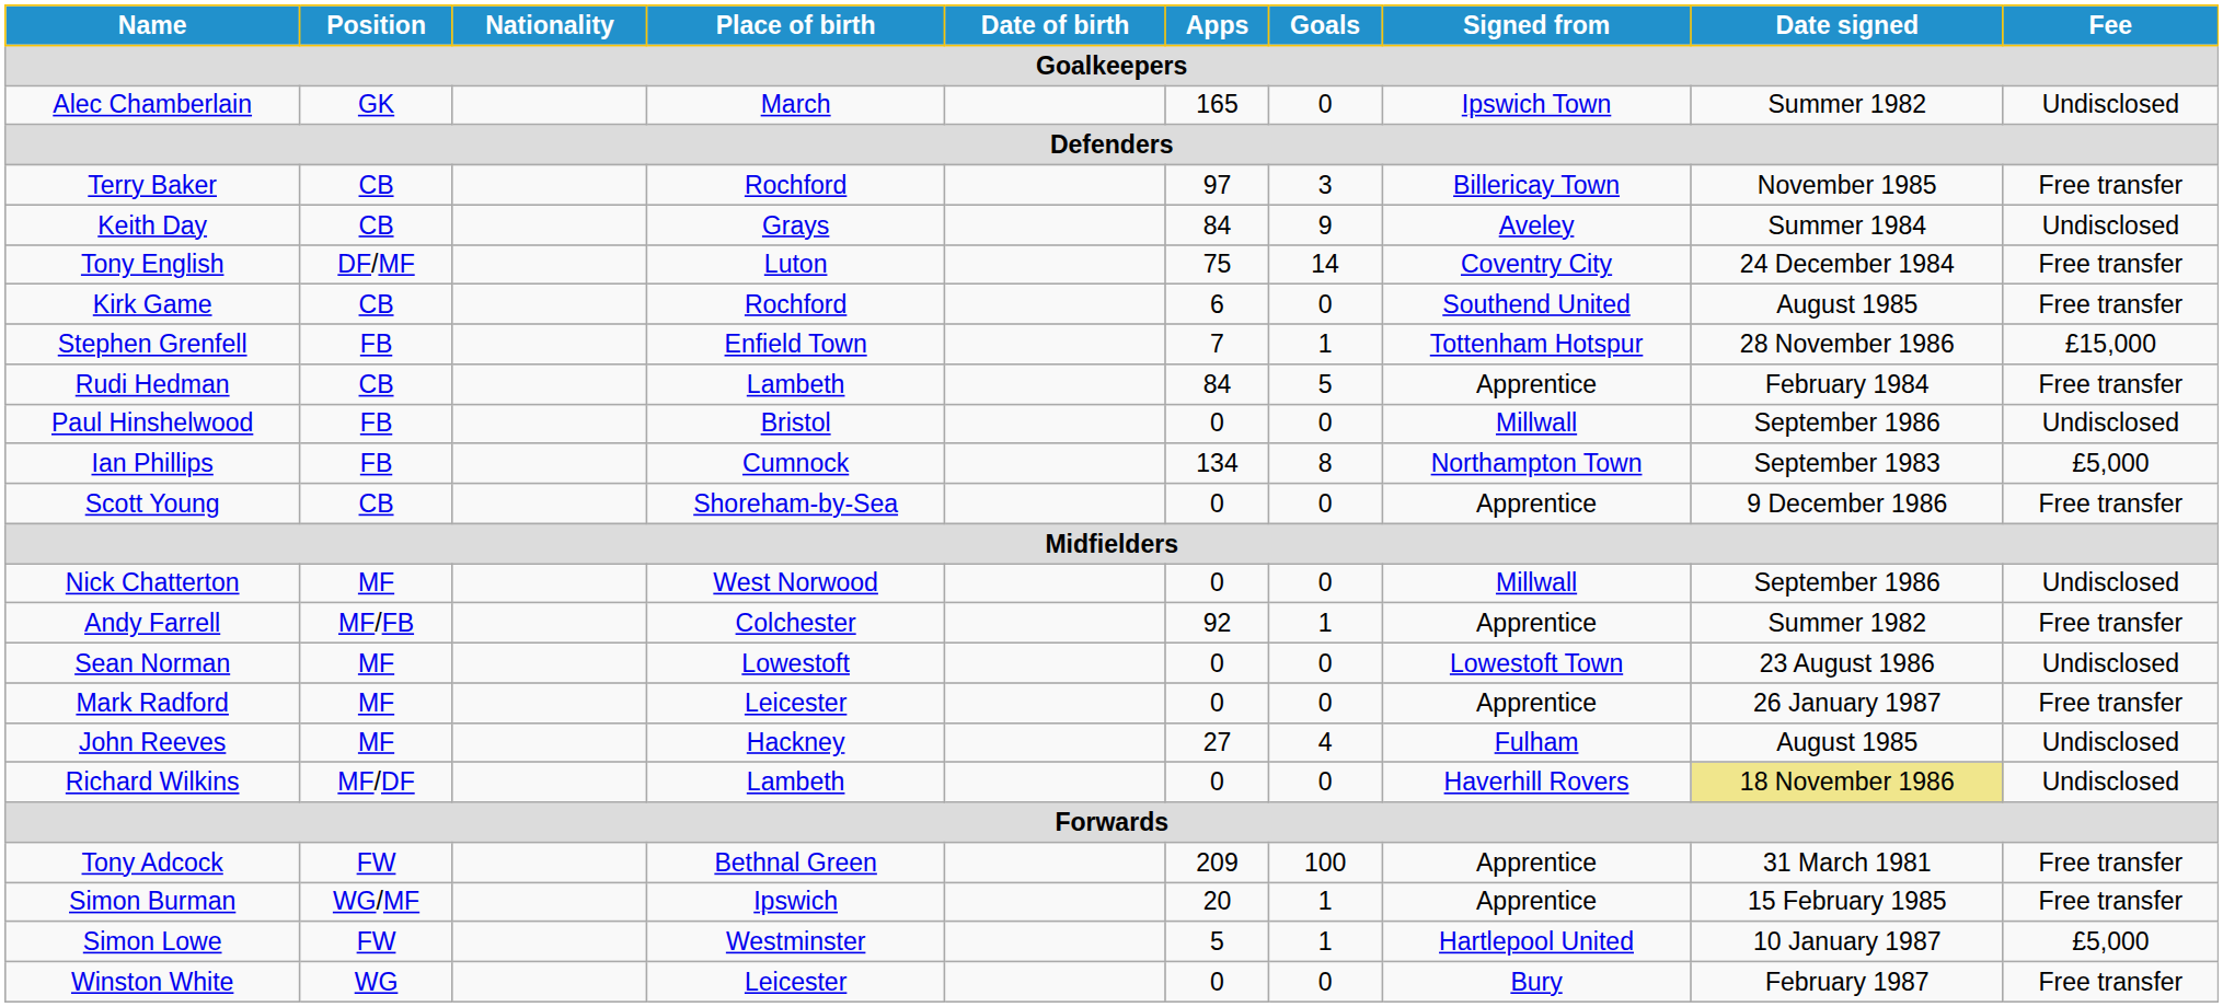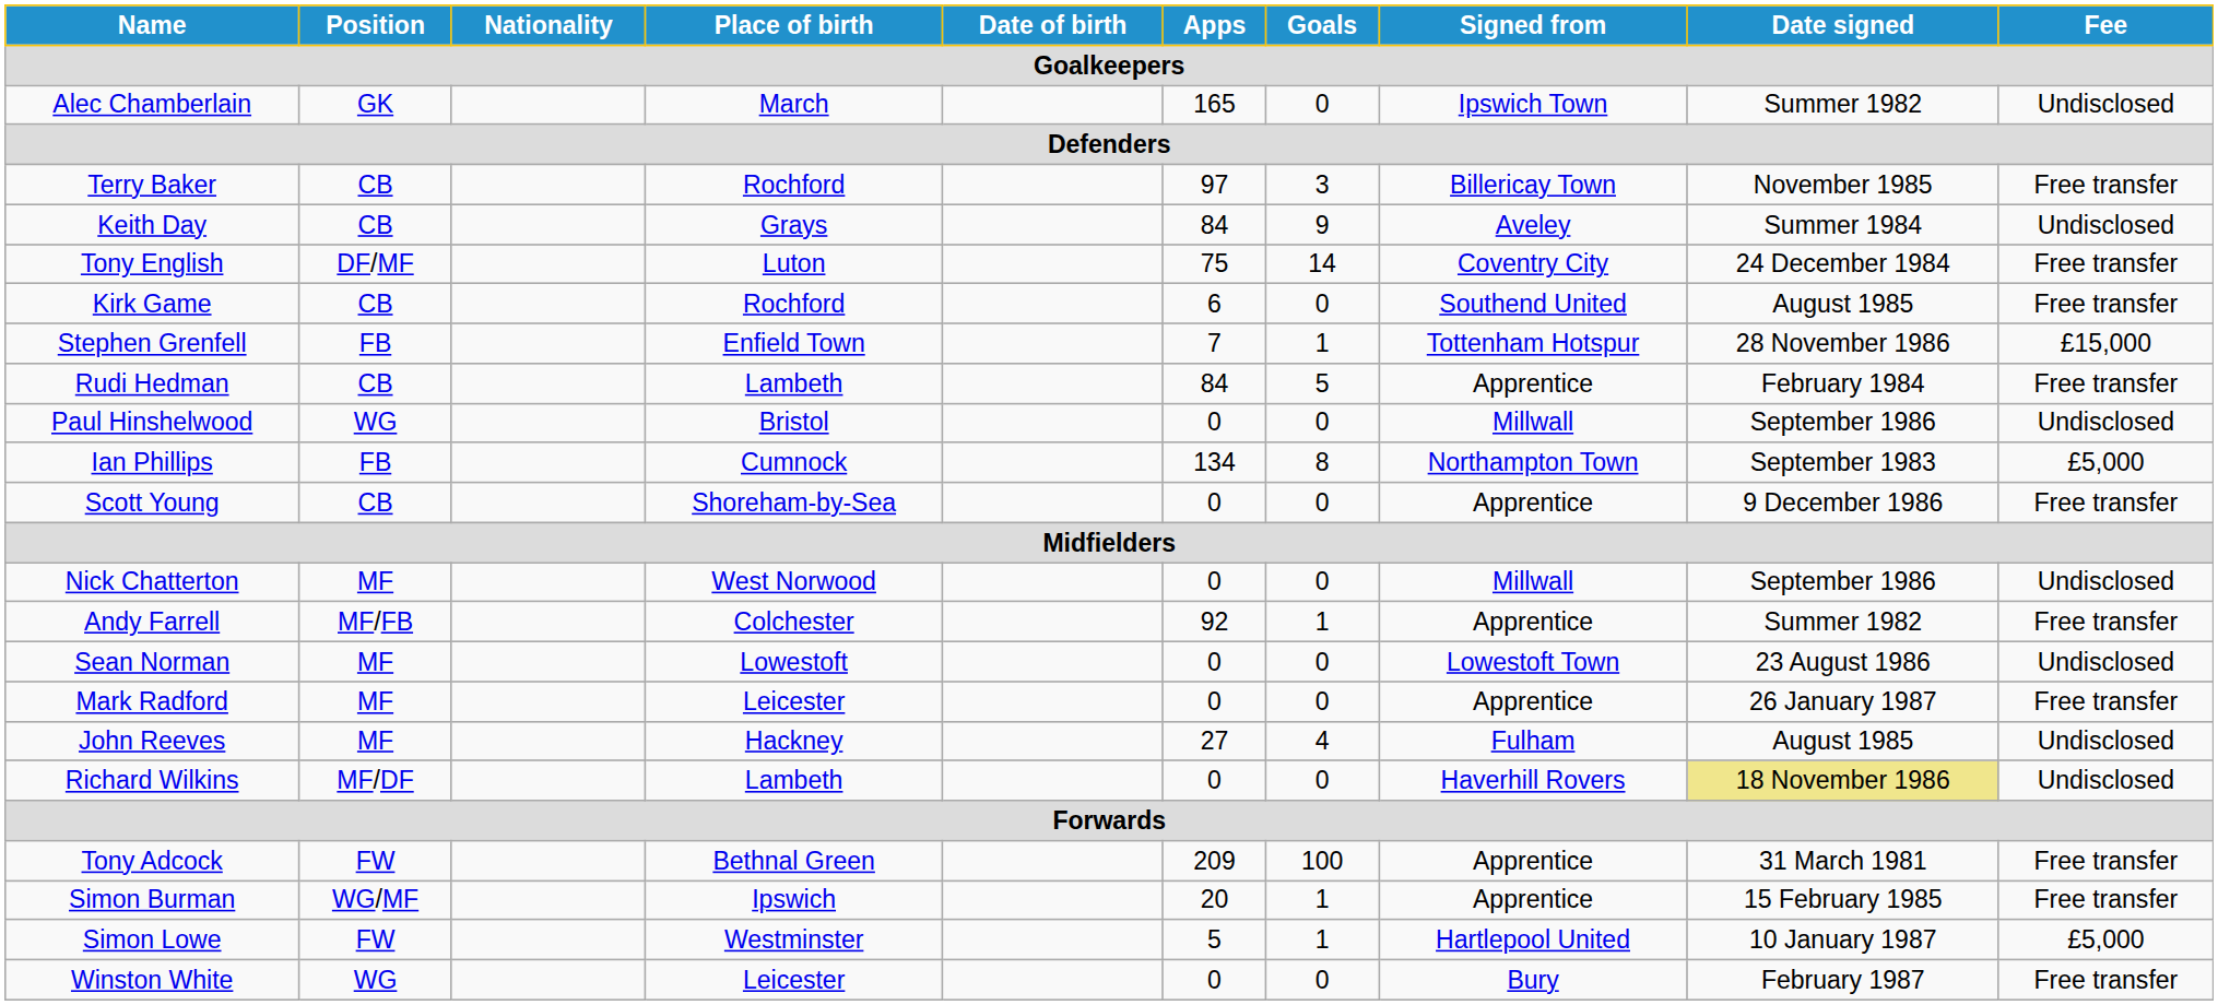 <table class="wikitable" style="text-align:center; font-size:90%; width:100%;">
 <tr>
 <th style="background:#2191CC; color:white; border:1px solid #F7C408; text-align:center;">Name</th>
 <th style="background:#2191CC; color:white; border:1px solid #F7C408; text-align:center;">Position</th>
 <th style="background:#2191CC; color:white; border:1px solid #F7C408; text-align:center;">Nationality</th>
 <th style="background:#2191CC; color:white; border:1px solid #F7C408; text-align:center;">Place of birth</th>
 <th style="background:#2191CC; color:white; border:1px solid #F7C408; text-align:center;">Date of birth</th>
 <th style="background:#2191CC; color:white; border:1px solid #F7C408; text-align:center;">Apps</th>
 <th style="background:#2191CC; color:white; border:1px solid #F7C408; text-align:center;">Goals</th>
 <th style="background:#2191CC; color:white; border:1px solid #F7C408; text-align:center;">Signed from</th>
 <th style="background:#2191CC; color:white; border:1px solid #F7C408; text-align:center;">Date signed</th>
 <th style="background:#2191CC; color:white; border:1px solid #F7C408; text-align:center;">Fee</th>
 </tr>
 <tr>
 <th colspan="12" style="background:#dcdcdc; text-align:center;">Goalkeepers</th>
 </tr>
 <tr>
 <td><a href='#'>Alec Chamberlain</a></td>
 <td><a href='#'>GK</a></td>
 <td></td>
 <td><a href='#'>March</a></td>
 <td></td>
 <td>165</td>
 <td>0</td>
 <td> <a href='#'>Ipswich Town</a></td>
 <td>Summer 1982</td>
 <td>Undisclosed</td>
 </tr>
 <tr>
 <th colspan="12" style="background:#dcdcdc; text-align:center;">Defenders</th>
 </tr>
 <tr>
 <td><a href='#'>Terry Baker</a></td>
 <td><a href='#'>CB</a></td>
 <td></td>
 <td><a href='#'>Rochford</a></td>
 <td></td>
 <td>97</td>
 <td>3</td>
 <td> <a href='#'>Billericay Town</a></td>
 <td>November 1985</td>
 <td>Free transfer</td>
 </tr>
 <tr>
 <td><a href='#'>Keith Day</a></td>
 <td><a href='#'>CB</a></td>
 <td></td>
 <td><a href='#'>Grays</a></td>
 <td></td>
 <td>84</td>
 <td>9</td>
 <td> <a href='#'>Aveley</a></td>
 <td>Summer 1984</td>
 <td>Undisclosed</td>
 </tr>
 <tr>
 <td><a href='#'>Tony English</a></td>
 <td><a href='#'>DF</a>/<a href='#'>MF</a></td>
 <td></td>
 <td><a href='#'>Luton</a></td>
 <td></td>
 <td>75</td>
 <td>14</td>
 <td> <a href='#'>Coventry City</a></td>
 <td>24 December 1984</td>
 <td>Free transfer</td>
 </tr>
 <tr>
 <td><a href='#'>Kirk Game</a></td>
 <td><a href='#'>CB</a></td>
 <td></td>
 <td><a href='#'>Rochford</a></td>
 <td></td>
 <td>6</td>
 <td>0</td>
 <td> <a href='#'>Southend United</a></td>
 <td>August 1985</td>
 <td>Free transfer</td>
 </tr>
 <tr>
 <td><a href='#'>Stephen Grenfell</a></td>
 <td><a href='#'>FB</a></td>
 <td></td>
 <td><a href='#'>Enfield Town</a></td>
 <td></td>
 <td>7</td>
 <td>1</td>
 <td> <a href='#'>Tottenham Hotspur</a></td>
 <td>28 November 1986</td>
 <td>£15,000</td>
 </tr>
 <tr>
 <td><a href='#'>Rudi Hedman</a></td>
 <td><a href='#'>CB</a></td>
 <td></td>
 <td><a href='#'>Lambeth</a></td>
 <td></td>
 <td>84</td>
 <td>5</td>
 <td>Apprentice</td>
 <td>February 1984</td>
 <td>Free transfer</td>
 </tr>
 <tr>
 <td><a href='#'>Paul Hinshelwood</a></td>
-<td><a href='#'>FB</a></td>
+<td><a href='#'>WG</a></td>
 <td></td>
 <td><a href='#'>Bristol</a></td>
 <td></td>
 <td>0</td>
 <td>0</td>
 <td> <a href='#'>Millwall</a></td>
 <td>September 1986</td>
 <td>Undisclosed</td>
 </tr>
 <tr>
 <td><a href='#'>Ian Phillips</a></td>
 <td><a href='#'>FB</a></td>
 <td></td>
 <td><a href='#'>Cumnock</a></td>
 <td></td>
 <td>134</td>
 <td>8</td>
 <td> <a href='#'>Northampton Town</a></td>
 <td>September 1983</td>
 <td>£5,000</td>
 </tr>
 <tr>
 <td><a href='#'>Scott Young</a></td>
 <td><a href='#'>CB</a></td>
 <td></td>
 <td><a href='#'>Shoreham-by-Sea</a></td>
 <td></td>
 <td>0</td>
 <td>0</td>
 <td>Apprentice</td>
 <td>9 December 1986</td>
 <td>Free transfer</td>
 </tr>
 <tr>
 <th colspan="12" style="background:#dcdcdc; text-align:center;">Midfielders</th>
 </tr>
 <tr>
 <td><a href='#'>Nick Chatterton</a></td>
 <td><a href='#'>MF</a></td>
 <td></td>
 <td><a href='#'>West Norwood</a></td>
 <td></td>
 <td>0</td>
 <td>0</td>
 <td> <a href='#'>Millwall</a></td>
 <td>September 1986</td>
 <td>Undisclosed</td>
 </tr>
 <tr>
 <td><a href='#'>Andy Farrell</a></td>
 <td><a href='#'>MF</a>/<a href='#'>FB</a></td>
 <td></td>
 <td><a href='#'>Colchester</a></td>
 <td></td>
 <td>92</td>
 <td>1</td>
 <td>Apprentice</td>
 <td>Summer 1982</td>
 <td>Free transfer</td>
 </tr>
 <tr>
 <td><a href='#'>Sean Norman</a></td>
 <td><a href='#'>MF</a></td>
 <td></td>
 <td><a href='#'>Lowestoft</a></td>
 <td></td>
 <td>0</td>
 <td>0</td>
 <td> <a href='#'>Lowestoft Town</a></td>
 <td>23 August 1986</td>
 <td>Undisclosed</td>
 </tr>
 <tr>
 <td><a href='#'>Mark Radford</a></td>
 <td><a href='#'>MF</a></td>
 <td></td>
 <td><a href='#'>Leicester</a></td>
 <td></td>
 <td>0</td>
 <td>0</td>
 <td>Apprentice</td>
 <td>26 January 1987</td>
 <td>Free transfer</td>
 </tr>
 <tr>
 <td><a href='#'>John Reeves</a></td>
 <td><a href='#'>MF</a></td>
 <td></td>
 <td><a href='#'>Hackney</a></td>
 <td></td>
 <td>27</td>
 <td>4</td>
 <td> <a href='#'>Fulham</a></td>
 <td>August 1985</td>
 <td>Undisclosed</td>
 </tr>
 <tr>
 <td><a href='#'>Richard Wilkins</a></td>
 <td><a href='#'>MF</a>/<a href='#'>DF</a></td>
 <td></td>
 <td><a href='#'>Lambeth</a></td>
 <td></td>
 <td>0</td>
 <td>0</td>
 <td> <a href='#'>Haverhill Rovers</a></td>
 <td style="background: khaki;">18 November 1986</td>
 <td>Undisclosed</td>
 </tr>
 <tr>
 <th colspan="12" style="background:#dcdcdc; text-align:center;">Forwards</th>
 </tr>
 <tr>
 <td><a href='#'>Tony Adcock</a></td>
 <td><a href='#'>FW</a></td>
 <td></td>
 <td><a href='#'>Bethnal Green</a></td>
 <td></td>
 <td>209</td>
 <td>100</td>
 <td>Apprentice</td>
 <td>31 March 1981</td>
 <td>Free transfer</td>
 </tr>
 <tr>
 <td><a href='#'>Simon Burman</a></td>
 <td><a href='#'>WG</a>/<a href='#'>MF</a></td>
 <td></td>
 <td><a href='#'>Ipswich</a></td>
 <td></td>
 <td>20</td>
 <td>1</td>
 <td>Apprentice</td>
 <td>15 February 1985</td>
 <td>Free transfer</td>
 </tr>
 <tr>
 <td><a href='#'>Simon Lowe</a></td>
 <td><a href='#'>FW</a></td>
 <td></td>
 <td><a href='#'>Westminster</a></td>
 <td></td>
 <td>5</td>
 <td>1</td>
 <td> <a href='#'>Hartlepool United</a></td>
 <td>10 January 1987</td>
 <td>£5,000</td>
 </tr>
 <tr>
 <td><a href='#'>Winston White</a></td>
 <td><a href='#'>WG</a></td>
 <td></td>
 <td><a href='#'>Leicester</a></td>
 <td></td>
 <td>0</td>
 <td>0</td>
 <td> <a href='#'>Bury</a></td>
 <td>February 1987</td>
 <td>Free transfer</td>
 </tr>
 </table>
